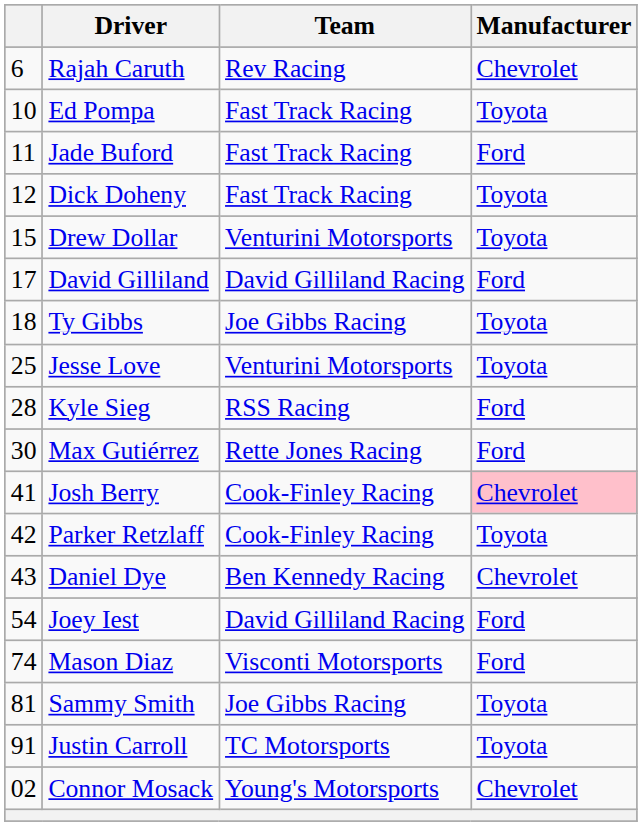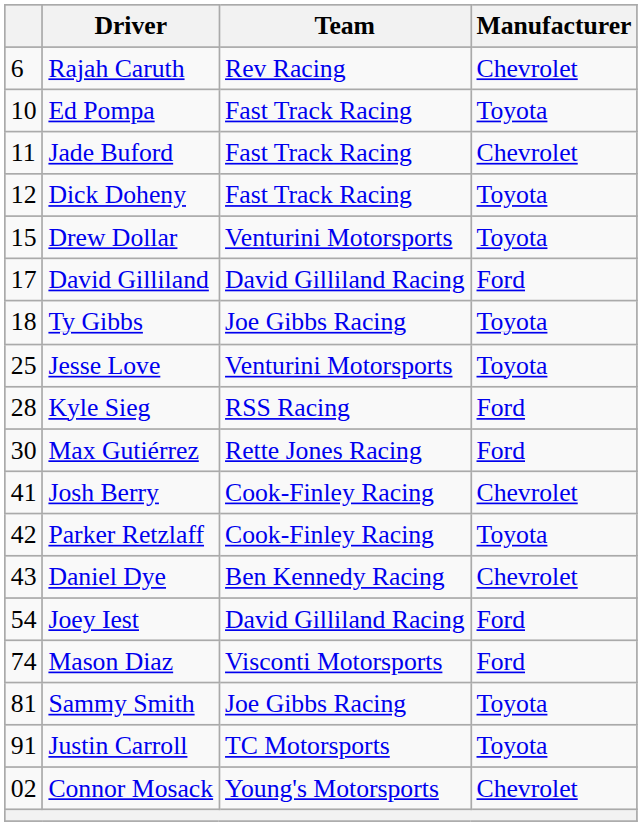 <table class="wikitable" style="font-size:95%">
 <tr>
 <th></th>
 <th>Driver</th>
 <th>Team</th>
 <th>Manufacturer</th>
 </tr>
 <tr>
 <td>6</td>
 <td><a href='#'>Rajah Caruth</a></td>
 <td><a href='#'>Rev Racing</a></td>
 <td><a href='#'>Chevrolet</a></td>
 </tr>
 <tr>
 <td>10</td>
 <td><a href='#'>Ed Pompa</a></td>
 <td><a href='#'>Fast Track Racing</a></td>
 <td><a href='#'>Toyota</a></td>
 </tr>
 <tr>
 <td>11</td>
 <td><a href='#'>Jade Buford</a></td>
 <td><a href='#'>Fast Track Racing</a></td>
-<td><a href='#'>Ford</a></td>
+<td><a href='#'>Chevrolet</a></td>
 </tr>
 <tr>
 <td>12</td>
 <td><a href='#'>Dick Doheny</a></td>
 <td><a href='#'>Fast Track Racing</a></td>
 <td><a href='#'>Toyota</a></td>
 </tr>
 <tr>
 <td>15</td>
 <td><a href='#'>Drew Dollar</a></td>
 <td><a href='#'>Venturini Motorsports</a></td>
 <td><a href='#'>Toyota</a></td>
 </tr>
 <tr>
 <td>17</td>
 <td><a href='#'>David Gilliland</a></td>
 <td><a href='#'>David Gilliland Racing</a></td>
 <td><a href='#'>Ford</a></td>
 </tr>
 <tr>
 <td>18</td>
 <td><a href='#'>Ty Gibbs</a></td>
 <td><a href='#'>Joe Gibbs Racing</a></td>
 <td><a href='#'>Toyota</a></td>
 </tr>
 <tr>
 <td>25</td>
 <td><a href='#'>Jesse Love</a></td>
 <td><a href='#'>Venturini Motorsports</a></td>
 <td><a href='#'>Toyota</a></td>
 </tr>
 <tr>
 <td>28</td>
 <td><a href='#'>Kyle Sieg</a></td>
 <td><a href='#'>RSS Racing</a></td>
 <td><a href='#'>Ford</a></td>
 </tr>
 <tr>
 <td>30</td>
 <td><a href='#'>Max Gutiérrez</a></td>
 <td><a href='#'>Rette Jones Racing</a></td>
 <td><a href='#'>Ford</a></td>
 </tr>
 <tr>
 <td>41</td>
 <td><a href='#'>Josh Berry</a></td>
 <td><a href='#'>Cook-Finley Racing</a></td>
-<td style="background: pink;"><a href='#'>Chevrolet</a></td>
+<td><a href='#'>Chevrolet</a></td>
 </tr>
 <tr>
 <td>42</td>
 <td><a href='#'>Parker Retzlaff</a></td>
 <td><a href='#'>Cook-Finley Racing</a></td>
 <td><a href='#'>Toyota</a></td>
 </tr>
 <tr>
 <td>43</td>
 <td><a href='#'>Daniel Dye</a></td>
 <td><a href='#'>Ben Kennedy Racing</a></td>
 <td><a href='#'>Chevrolet</a></td>
 </tr>
 <tr>
 <td>54</td>
 <td><a href='#'>Joey Iest</a></td>
 <td><a href='#'>David Gilliland Racing</a></td>
 <td><a href='#'>Ford</a></td>
 </tr>
 <tr>
 <td>74</td>
 <td><a href='#'>Mason Diaz</a></td>
 <td><a href='#'>Visconti Motorsports</a></td>
 <td><a href='#'>Ford</a></td>
 </tr>
 <tr>
 <td>81</td>
 <td><a href='#'>Sammy Smith</a></td>
 <td><a href='#'>Joe Gibbs Racing</a></td>
 <td><a href='#'>Toyota</a></td>
 </tr>
 <tr>
 <td>91</td>
 <td><a href='#'>Justin Carroll</a></td>
 <td><a href='#'>TC Motorsports</a></td>
 <td><a href='#'>Toyota</a></td>
 </tr>
 <tr>
 <td>02</td>
 <td><a href='#'>Connor Mosack</a></td>
 <td><a href='#'>Young's Motorsports</a></td>
 <td><a href='#'>Chevrolet</a></td>
 </tr>
 <tr>
 <th colspan="7"></th>
 </tr>
 </table>
